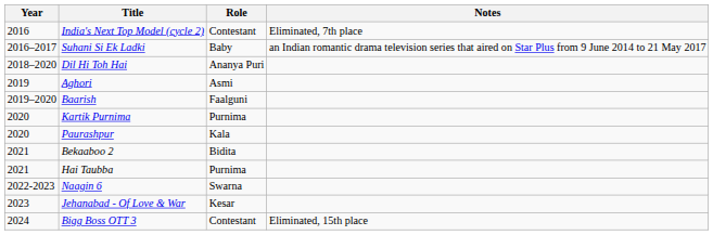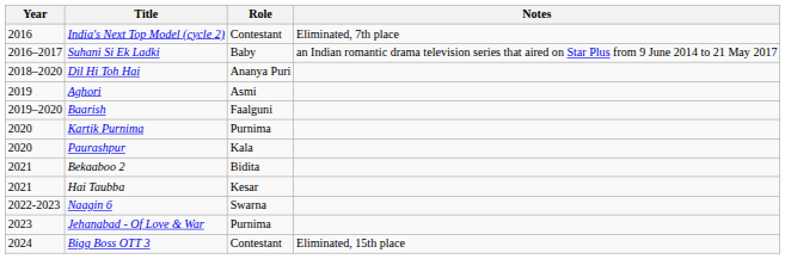 <table class="wikitable sortable">
 <tr>
 <th>Year</th>
 <th>Title</th>
 <th>Role</th>
 <th class="unsortable">Notes</th>
 </tr>
 <tr>
 <td>2016</td>
 <td><em><a href='#'>India's Next Top Model (cycle 2)</a></em></td>
 <td>Contestant</td>
 <td>Eliminated, 7th place</td>
 </tr>
 <tr>
 <td>2016–2017</td>
 <td><em><a href='#'>Suhani Si Ek Ladki</a></em></td>
 <td>Baby</td>
 <td>an Indian romantic drama television series that aired on <a href='#'>Star Plus</a> from 9 June 2014 to 21 May 2017</td>
 </tr>
 <tr>
 <td>2018–2020</td>
 <td><em><a href='#'>Dil Hi Toh Hai</a></em></td>
 <td>Ananya Puri</td>
 <td></td>
 </tr>
 <tr>
 <td>2019</td>
 <td><em><a href='#'>Aghori</a></em></td>
 <td>Asmi</td>
 <td></td>
 </tr>
 <tr>
 <td>2019–2020</td>
 <td><em><a href='#'>Baarish</a></em></td>
 <td>Faalguni</td>
 <td></td>
 </tr>
 <tr>
 <td>2020</td>
 <td><em><a href='#'>Kartik Purnima</a></em></td>
 <td>Purnima</td>
 <td></td>
 </tr>
 <tr>
 <td>2020</td>
 <td><em><a href='#'>Paurashpur</a></em></td>
 <td>Kala</td>
 <td></td>
 </tr>
 <tr>
 <td>2021</td>
 <td><em>Bekaaboo 2</em></td>
 <td>Bidita</td>
 <td></td>
 </tr>
 <tr>
 <td>2021</td>
 <td><em>Hai Taubba</em></td>
-<td>Purnima</td>
+<td>Kesar</td>
 <td></td>
 </tr>
 <tr>
 <td>2022-2023</td>
 <td><em><a href='#'>Naagin 6</a></em></td>
 <td>Swarna</td>
 <td></td>
 </tr>
 <tr>
 <td>2023</td>
 <td><em><a href='#'>Jehanabad - Of Love & War</a></em></td>
-<td>Kesar</td>
+<td>Purnima</td>
 <td></td>
 </tr>
 <tr>
 <td>2024</td>
 <td><a href='#'><em>Bigg Boss OTT 3</em></a></td>
 <td>Contestant</td>
 <td>Eliminated, 15th place</td>
 </tr>
 </table>
